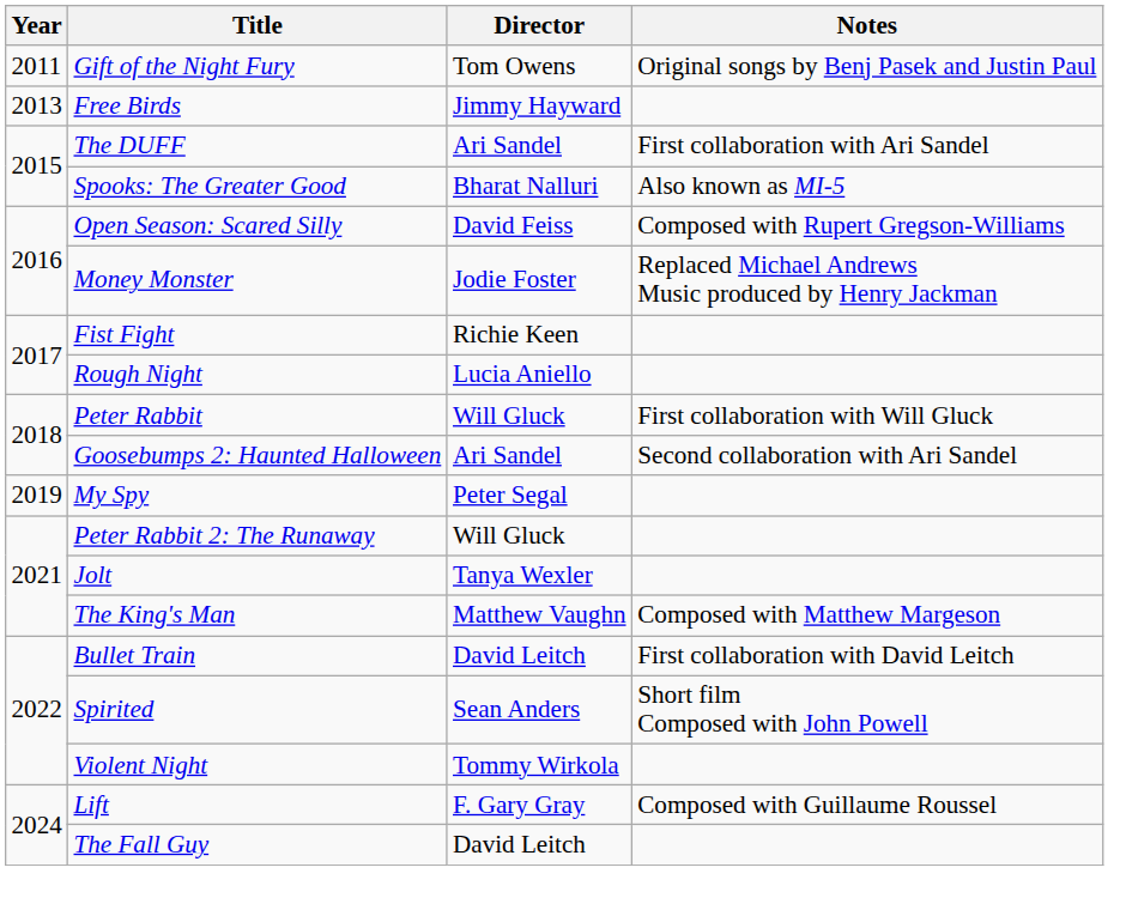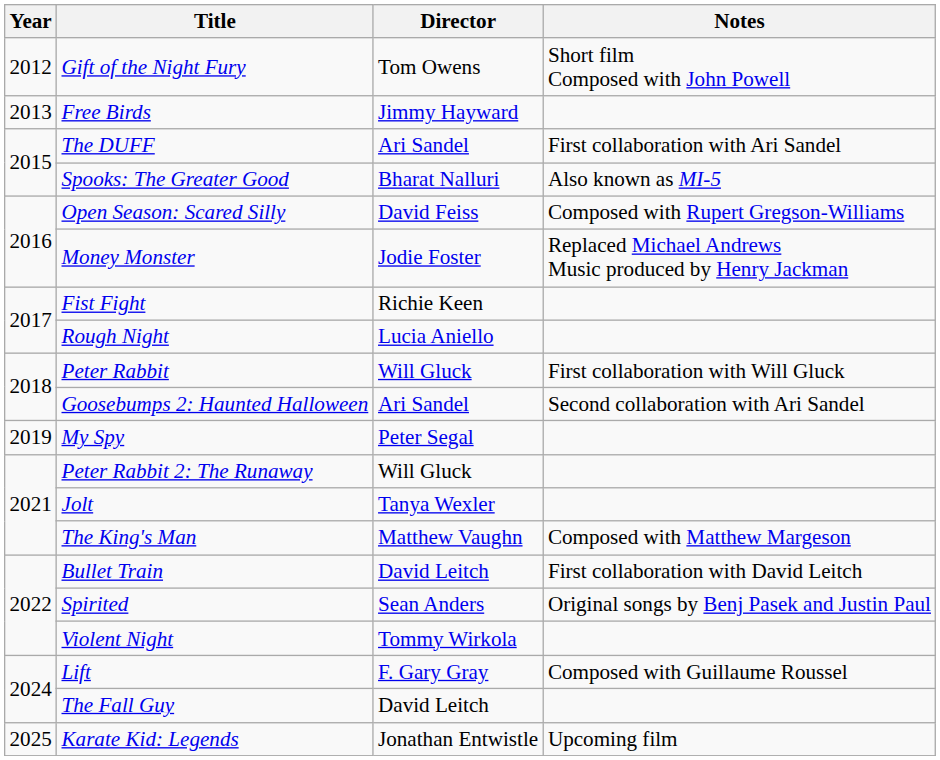 <table class="wikitable">
 <tr>
 <th>Year</th>
 <th>Title</th>
 <th>Director</th>
 <th>Notes</th>
 </tr>
 <tr>
-<td>2011</td>
+<td>2012</td>
 <td><em><a href='#'>Gift of the Night Fury</a></em></td>
 <td>Tom Owens</td>
-<td>Original songs by <a href='#'>Benj Pasek and Justin Paul</a></td>
+<td>Short film<br>Composed with <a href='#'>John Powell</a></td>
 </tr>
 <tr>
 <td>2013</td>
 <td><em><a href='#'>Free Birds</a></em></td>
 <td><a href='#'>Jimmy Hayward</a></td>
 <td></td>
 </tr>
 <tr>
 <td rowspan="2">2015</td>
 <td><em><a href='#'>The DUFF</a></em></td>
 <td><a href='#'>Ari Sandel</a></td>
 <td>First collaboration with Ari Sandel</td>
 </tr>
 <tr>
 <td><em><a href='#'>Spooks: The Greater Good</a></em></td>
 <td><a href='#'>Bharat Nalluri</a></td>
 <td>Also known as <em><a href='#'>MI-5</a></em></td>
 </tr>
 <tr>
 <td rowspan="2">2016</td>
 <td><em><a href='#'>Open Season: Scared Silly</a></em></td>
 <td><a href='#'>David Feiss</a></td>
 <td>Composed with <a href='#'>Rupert Gregson-Williams</a></td>
 </tr>
 <tr>
 <td><em><a href='#'>Money Monster</a></em></td>
 <td><a href='#'>Jodie Foster</a></td>
 <td>Replaced <a href='#'>Michael Andrews</a><br>Music produced by <a href='#'>Henry Jackman</a></td>
 </tr>
 <tr>
 <td rowspan="2">2017</td>
 <td><em><a href='#'>Fist Fight</a></em></td>
 <td>Richie Keen</td>
 <td></td>
 </tr>
 <tr>
 <td><em><a href='#'>Rough Night</a></em></td>
 <td><a href='#'>Lucia Aniello</a></td>
 <td></td>
 </tr>
 <tr>
 <td rowspan="2">2018</td>
 <td><em><a href='#'>Peter Rabbit</a></em></td>
 <td><a href='#'>Will Gluck</a></td>
 <td>First collaboration with Will Gluck</td>
 </tr>
 <tr>
 <td><em><a href='#'>Goosebumps 2: Haunted Halloween</a></em></td>
 <td><a href='#'>Ari Sandel</a></td>
 <td>Second collaboration with Ari Sandel</td>
 </tr>
 <tr>
 <td>2019</td>
 <td><em><a href='#'>My Spy</a></em></td>
 <td><a href='#'>Peter Segal</a></td>
 <td></td>
 </tr>
 <tr>
 <td rowspan="3">2021</td>
 <td><em><a href='#'>Peter Rabbit 2: The Runaway</a></em></td>
 <td>Will Gluck</td>
 <td></td>
 </tr>
 <tr>
 <td><em><a href='#'>Jolt</a></em></td>
 <td><a href='#'>Tanya Wexler</a></td>
 <td></td>
 </tr>
 <tr>
 <td><em><a href='#'>The King's Man</a></em></td>
 <td><a href='#'>Matthew Vaughn</a></td>
 <td>Composed with <a href='#'>Matthew Margeson</a></td>
 </tr>
 <tr>
 <td rowspan="3">2022</td>
 <td><em><a href='#'>Bullet Train</a></em></td>
 <td><a href='#'>David Leitch</a></td>
 <td>First collaboration with David Leitch</td>
 </tr>
 <tr>
 <td><em><a href='#'>Spirited</a></em></td>
 <td><a href='#'>Sean Anders</a></td>
-<td>Short film<br>Composed with <a href='#'>John Powell</a></td>
+<td>Original songs by <a href='#'>Benj Pasek and Justin Paul</a></td>
 </tr>
 <tr>
 <td><em><a href='#'>Violent Night</a></em></td>
 <td><a href='#'>Tommy Wirkola</a></td>
 <td></td>
 </tr>
 <tr>
 <td rowspan="2">2024</td>
 <td><em><a href='#'>Lift</a></em></td>
 <td><a href='#'>F. Gary Gray</a></td>
 <td>Composed with Guillaume Roussel</td>
 </tr>
 <tr>
 <td><em><a href='#'>The Fall Guy</a></em></td>
 <td>David Leitch</td>
 <td></td>
 </tr>
+<tr>
+<td>2025</td>
+<td><em><a href='#'>Karate Kid: Legends</a></em></td>
+<td>Jonathan Entwistle</td>
+<td>Upcoming film</td>
+</tr>
 </table>
